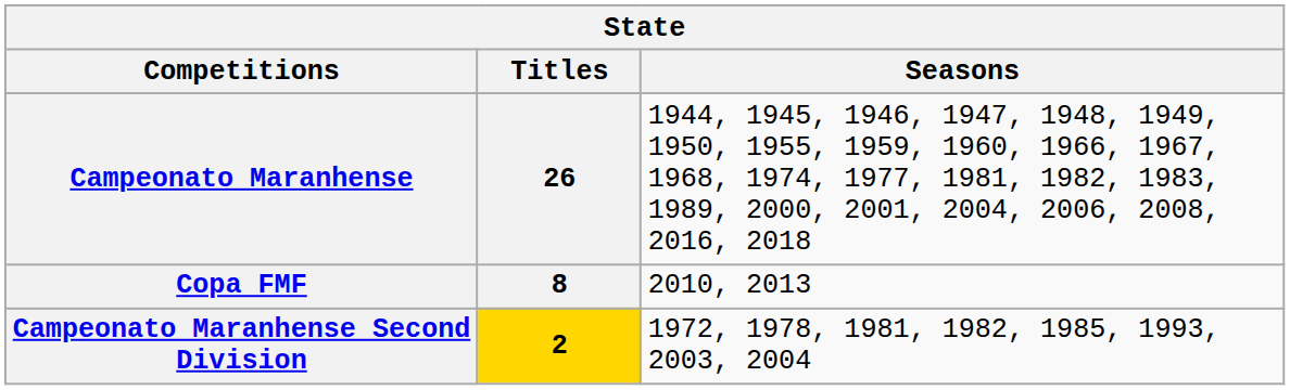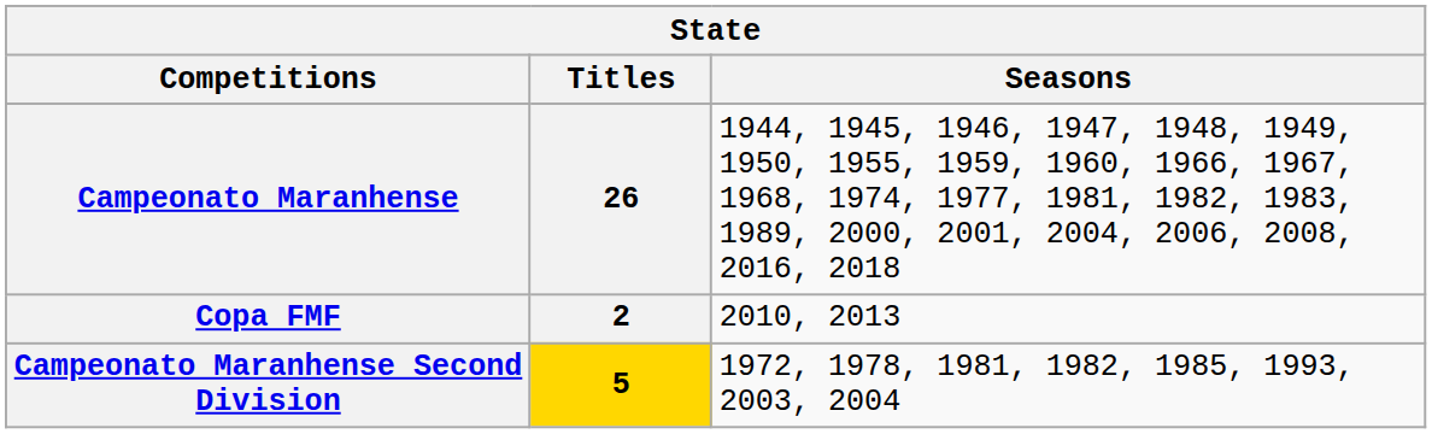 <table class="wikitable">
 <tr>
 <th colspan="3">State</th>
 </tr>
 <tr>
 <th style="width:260px">Competitions</th>
 <th style="width:80px">Titles</th>
 <th style="width:380px">Seasons</th>
 </tr>
 <tr>
 <th style="text-align:center"><a href='#'>Campeonato Maranhense</a></th>
 <th style="text-align:center"><strong>26</strong></th>
 <td align="left">1944, 1945, 1946, 1947, 1948, 1949, 1950, 1955, 1959, 1960, 1966, 1967, 1968, 1974, 1977, 1981, 1982, 1983, 1989, 2000, 2001, 2004, 2006, 2008, 2016, 2018</td>
 </tr>
 <tr>
 <th><a href='#'>Copa FMF</a></th>
-<th style="text-align:center"><strong>8</strong></th>
+<th style="text-align:center"><strong>2</strong></th>
 <td align="left">2010, 2013</td>
 </tr>
 <tr>
 <th><a href='#'>Campeonato Maranhense Second Division</a></th>
-<td bgcolor="gold" style="text-align:center"><strong>2</strong></td>
+<td bgcolor="gold" style="text-align:center"><strong>5</strong></td>
 <td align="left">1972, 1978, 1981, 1982, 1985, 1993, 2003, 2004</td>
 </tr>
 </table>
